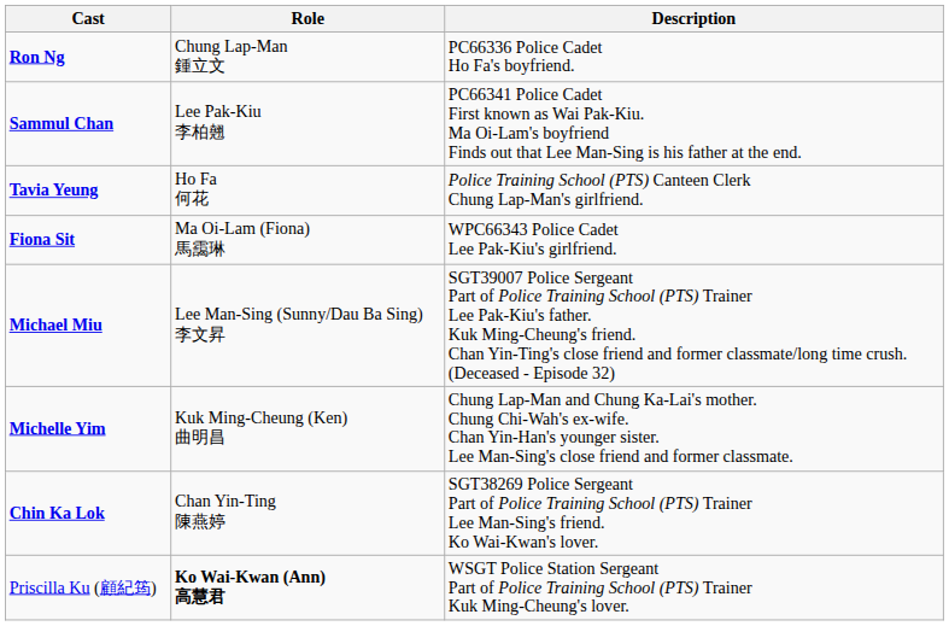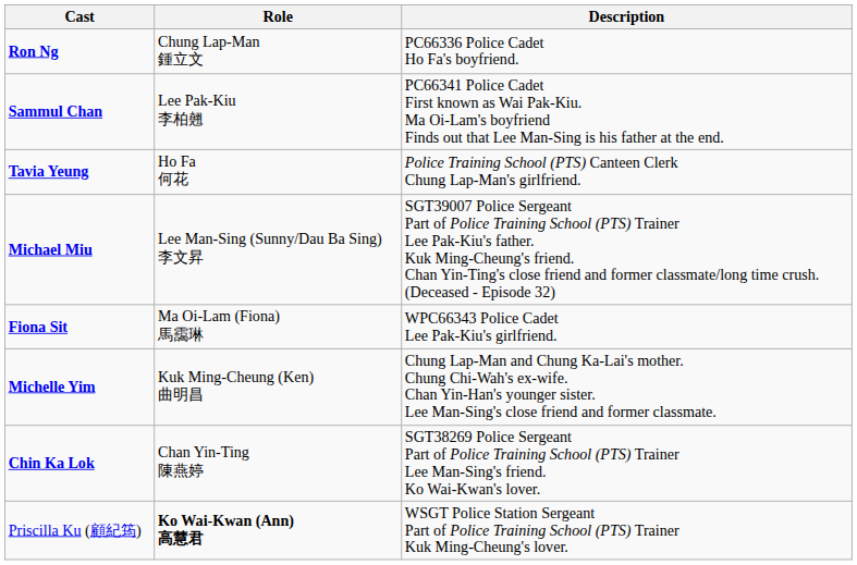 <table class="wikitable" width="70%">
 <tr>
 <th>Cast</th>
 <th>Role</th>
 <th>Description</th>
 </tr>
 <tr>
 <td><strong><a href='#'>Ron Ng</a></strong></td>
 <td>Chung Lap-Man <br> 鍾立文</td>
 <td>PC66336 Police Cadet <br> Ho Fa's boyfriend.</td>
 </tr>
 <tr>
 <td><strong><a href='#'>Sammul Chan</a></strong></td>
 <td>Lee Pak-Kiu <br> 李柏翹</td>
 <td>PC66341 Police Cadet <br> First known as Wai Pak-Kiu. <br> Ma Oi-Lam's boyfriend <br> Finds out that Lee Man-Sing is his father at the end.</td>
 </tr>
 <tr>
 <td><strong><a href='#'>Tavia Yeung</a></strong></td>
 <td>Ho Fa <br> 何花</td>
 <td><em>Police Training School (PTS)</em> Canteen Clerk <br> Chung Lap-Man's girlfriend.</td>
 </tr>
 <tr>
+<td><strong><a href='#'>Michael Miu</a></strong></td>
+<td>Lee Man-Sing (Sunny/Dau Ba Sing) <br> 李文昇</td>
+<td>SGT39007 Police Sergeant <br> Part of <em>Police Training School (PTS)</em> Trainer <br> Lee Pak-Kiu's father. <br> Kuk Ming-Cheung's friend. <br> Chan Yin-Ting's close friend and former classmate/long time crush. <br> (Deceased - Episode 32)</td>
+</tr>
+<tr>
 <td><strong><a href='#'>Fiona Sit</a></strong></td>
 <td>Ma Oi-Lam (Fiona) <br> 馬靄琳</td>
 <td>WPC66343 Police Cadet <br> Lee Pak-Kiu's girlfriend.</td>
-</tr>
-<tr>
-<td><strong><a href='#'>Michael Miu</a></strong></td>
-<td>Lee Man-Sing (Sunny/Dau Ba Sing) <br> 李文昇</td>
-<td>SGT39007 Police Sergeant <br> Part of <em>Police Training School (PTS)</em> Trainer <br> Lee Pak-Kiu's father. <br> Kuk Ming-Cheung's friend. <br> Chan Yin-Ting's close friend and former classmate/long time crush. <br> (Deceased - Episode 32)</td>
 </tr>
 <tr>
 <td><strong><a href='#'>Michelle Yim</a></strong></td>
 <td>Kuk Ming-Cheung (Ken) <br> 曲明昌</td>
 <td>Chung Lap-Man and Chung Ka-Lai's mother. <br> Chung Chi-Wah's ex-wife. <br> Chan Yin-Han's younger sister. <br> Lee Man-Sing's close friend and former classmate.</td>
 </tr>
 <tr>
 <td><strong><a href='#'>Chin Ka Lok</a></strong></td>
 <td>Chan Yin-Ting <br> 陳燕婷</td>
 <td>SGT38269 Police Sergeant <br> Part of <em>Police Training School (PTS)</em> Trainer <br> Lee Man-Sing's friend. <br> Ko Wai-Kwan's lover.</td>
 </tr>
 <tr>
 <td><a href='#'>Priscilla Ku</a> (<a href='#'>顧紀筠</a>)</td>
 <td><strong>Ko Wai-Kwan (Ann) <br> 高慧君</strong></td>
 <td>WSGT Police Station Sergeant <br> Part of <em>Police Training School (PTS)</em> Trainer <br> Kuk Ming-Cheung's lover.</td>
 </tr>
 </table>
